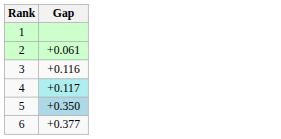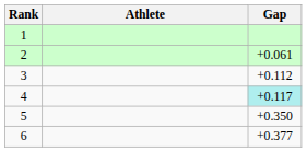 <table class=wikitable style="text-align:center">
 <tr>
 <th width=40>Rank</th>
+<th width=250>Athlete</th>
 <th width=60>Gap</th>
 </tr>
 <tr bgcolor="ccffcc">
 <td>1</td>
+<td align=left></td>
 <td></td>
 </tr>
 <tr bgcolor="ccffcc">
 <td>2</td>
+<td align=left></td>
 <td>+0.061</td>
 </tr>
 <tr>
 <td>3</td>
-<td>+0.116</td>
+<td align=left></td>
+<td>+0.112</td>
 </tr>
 <tr>
 <td>4</td>
+<td align=left></td>
 <td style="background: paleturquoise;">+0.117</td>
 </tr>
 <tr>
 <td>5</td>
-<td style="background: lightblue;">+0.350</td>
+<td align=left></td>
+<td>+0.350</td>
 </tr>
 <tr>
 <td>6</td>
+<td align=left></td>
 <td>+0.377</td>
 </tr>
 </table>
